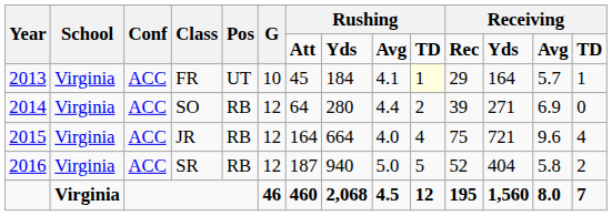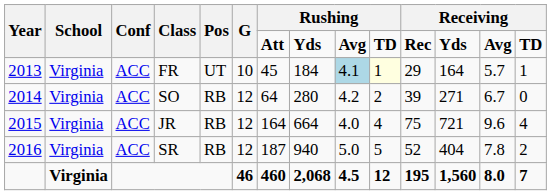 <table class="wikitable">
 <tr>
 <th rowspan="2">Year</th>
 <th rowspan="2">School</th>
 <th rowspan="2">Conf</th>
 <th rowspan="2">Class</th>
 <th rowspan="2">Pos</th>
 <th rowspan="2">G</th>
 <th colspan="4" style="text-align: center; font-weight:bold;">Rushing</th>
 <th colspan="4" style="text-align: center; font-weight:bold;">Receiving</th>
 </tr>
 <tr>
 <td style="font-weight:bold;">Att</td>
 <td style="font-weight:bold;">Yds</td>
 <td style="font-weight:bold;">Avg</td>
 <td style="font-weight:bold;">TD</td>
 <td style="font-weight:bold;">Rec</td>
 <td style="font-weight:bold;">Yds</td>
 <td style="font-weight:bold;">Avg</td>
 <td style="font-weight:bold;">TD</td>
 </tr>
 <tr>
 <td><a href='#'>2013</a></td>
 <td><a href='#'>Virginia</a></td>
 <td><a href='#'>ACC</a></td>
 <td>FR</td>
 <td>UT</td>
 <td>10</td>
 <td>45</td>
 <td>184</td>
-<td>4.1</td>
+<td style="background: lightblue;">4.1</td>
 <td style="background: lightyellow;">1</td>
 <td>29</td>
 <td>164</td>
 <td>5.7</td>
 <td>1</td>
 </tr>
 <tr>
 <td><a href='#'>2014</a></td>
 <td><a href='#'>Virginia</a></td>
 <td><a href='#'>ACC</a></td>
 <td>SO</td>
 <td>RB</td>
 <td>12</td>
 <td>64</td>
 <td>280</td>
-<td>4.4</td>
+<td>4.2</td>
 <td>2</td>
 <td>39</td>
 <td>271</td>
-<td>6.9</td>
+<td>6.7</td>
 <td>0</td>
 </tr>
 <tr>
 <td><a href='#'>2015</a></td>
 <td><a href='#'>Virginia</a></td>
 <td><a href='#'>ACC</a></td>
 <td>JR</td>
 <td>RB</td>
 <td>12</td>
 <td>164</td>
 <td>664</td>
 <td>4.0</td>
 <td>4</td>
 <td>75</td>
 <td>721</td>
 <td>9.6</td>
 <td>4</td>
 </tr>
 <tr>
 <td><a href='#'>2016</a></td>
 <td><a href='#'>Virginia</a></td>
 <td><a href='#'>ACC</a></td>
 <td>SR</td>
 <td>RB</td>
 <td>12</td>
 <td>187</td>
 <td>940</td>
 <td>5.0</td>
 <td>5</td>
 <td>52</td>
 <td>404</td>
-<td>5.8</td>
+<td>7.8</td>
 <td>2</td>
 </tr>
 <tr>
 <td style="font-weight:bold;"></td>
 <td style="font-weight:bold;">Virginia</td>
 <td colspan="3" style="font-weight:bold;"></td>
 <td style="font-weight:bold;">46</td>
 <td style="font-weight:bold;">460</td>
 <td style="font-weight:bold;">2,068</td>
 <td style="font-weight:bold;">4.5</td>
 <td style="font-weight:bold;">12</td>
 <td style="font-weight:bold;">195</td>
 <td style="font-weight:bold;">1,560</td>
 <td style="font-weight:bold;">8.0</td>
 <td style="font-weight:bold;">7</td>
 </tr>
 </table>
